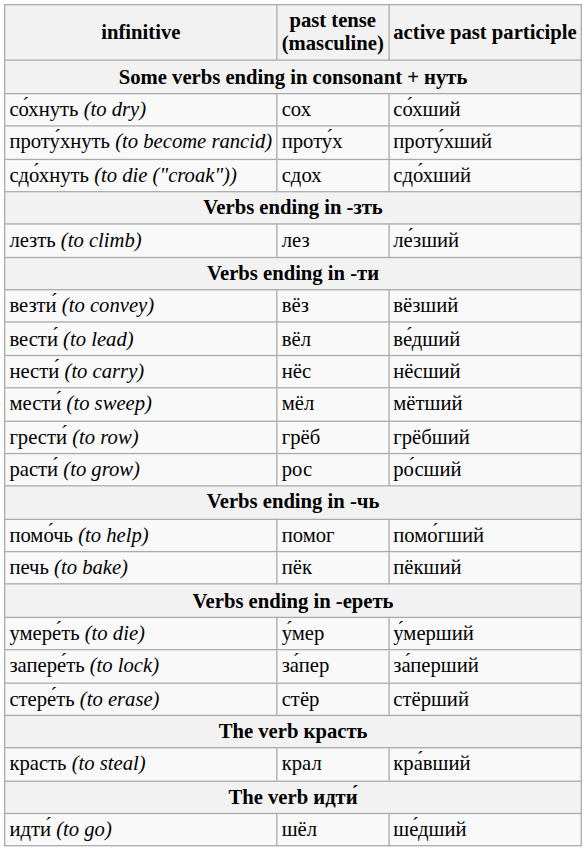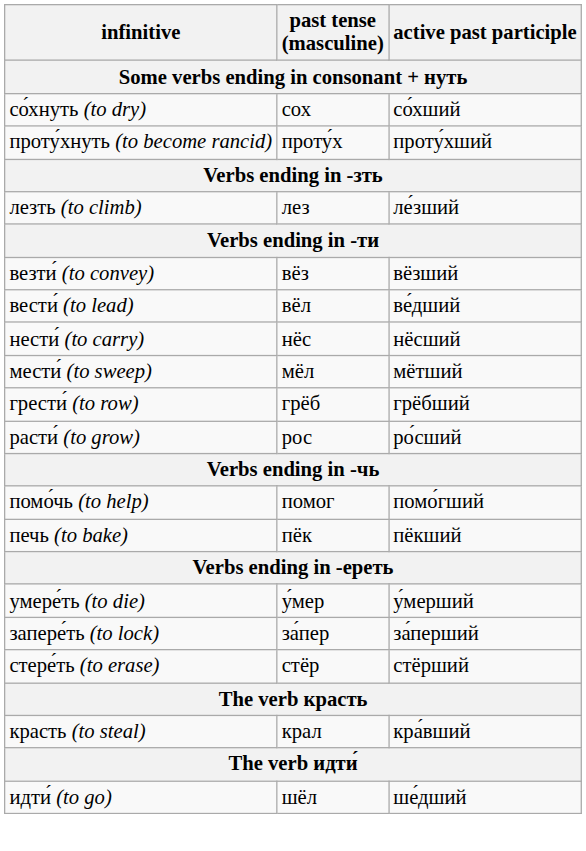 <table class="wikitable">
 <tr>
 <th>infinitive</th>
 <th>past tense<br> (masculine)</th>
 <th>active past participle</th>
 </tr>
 <tr>
 <th colspan="3">Some verbs ending in consonant + нуть</th>
 </tr>
 <tr>
 <td>со́хнуть <em>(to dry)</em></td>
 <td>сох</td>
 <td>со́х<span>ш</span>ий</td>
 </tr>
 <tr>
 <td>проту́хнуть <em>(to become rancid)</em></td>
 <td>проту́х</td>
 <td>проту́х<span>ш</span>ий</td>
-</tr>
-<tr>
-<td>сдо́хнуть <em>(to die ("croak"))</em></td>
-<td>сдох</td>
-<td>сдо́х<span>ш</span>ий</td>
 </tr>
 <tr>
 <th colspan="3">Verbs ending in -зть</th>
 </tr>
 <tr>
 <td>лезть <em>(to climb)</em></td>
 <td>лез</td>
 <td>ле́з<span>ш</span>ий</td>
 </tr>
 <tr>
 <th colspan="3">Verbs ending in -ти</th>
 </tr>
 <tr>
 <td>везти́ <em>(to convey)</em></td>
 <td>в<span>ё</span>з</td>
 <td>в<span>ё</span>з<span>ш</span>ий</td>
 </tr>
 <tr>
 <td>вести́ <em>(to lead)</em></td>
 <td>в<span>ё</span>л</td>
 <td>ве́д<span>ш</span>ий</td>
 </tr>
 <tr>
 <td>нести́ <em>(to carry)</em></td>
 <td>н<span>ё</span>с</td>
 <td>н<span>ё</span>с<span>ш</span>ий</td>
 </tr>
 <tr>
 <td>мести́ <em>(to sweep)</em></td>
 <td>м<span>ё</span>л</td>
 <td>м<span>ё</span>т<span>ш</span>ий</td>
 </tr>
 <tr>
 <td>грести́ <em>(to row)</em></td>
 <td>гр<span>ё</span>б</td>
 <td>гр<span>ё</span>б<span>ш</span>ий</td>
 </tr>
 <tr>
 <td>расти́ <em>(to grow)</em></td>
 <td>р<span>о</span>с</td>
 <td>р<span>о́</span>с<span>ш</span>ий</td>
 </tr>
 <tr>
 <th colspan="3">Verbs ending in -чь</th>
 </tr>
 <tr>
 <td>помо́чь <em>(to help)</em></td>
 <td>помог</td>
 <td>помо́г<span>ш</span>ий</td>
 </tr>
 <tr>
 <td>печь <em>(to bake)</em></td>
 <td>п<span>ё</span>к</td>
 <td>п<span>ё</span>к<span>ш</span>ий</td>
 </tr>
 <tr>
 <th colspan="3">Verbs ending in -ереть</th>
 </tr>
 <tr>
 <td>умере́ть <em>(to die)</em></td>
 <td>у́мер</td>
 <td>у́мер<span>ш</span>ий</td>
 </tr>
 <tr>
 <td>запере́ть <em>(to lock)</em></td>
 <td>за́пер</td>
 <td>за́пер<span>ш</span>ий</td>
 </tr>
 <tr>
 <td>стере́ть <em>(to erase)</em></td>
 <td>ст<span>ё</span>р</td>
 <td>ст<span>ё</span>р<span>ш</span>ий</td>
 </tr>
 <tr>
 <th colspan="3">The verb красть</th>
 </tr>
 <tr>
 <td>красть <em>(to steal)</em></td>
 <td>крал</td>
 <td>кра́<span>вш</span>ий</td>
 </tr>
 <tr>
 <th colspan="3">The verb идти́</th>
 </tr>
 <tr>
 <td>идти́ <em>(to go)</em></td>
 <td>шёл</td>
 <td>ше́д<span>ш</span>ий</td>
 </tr>
 </table>
